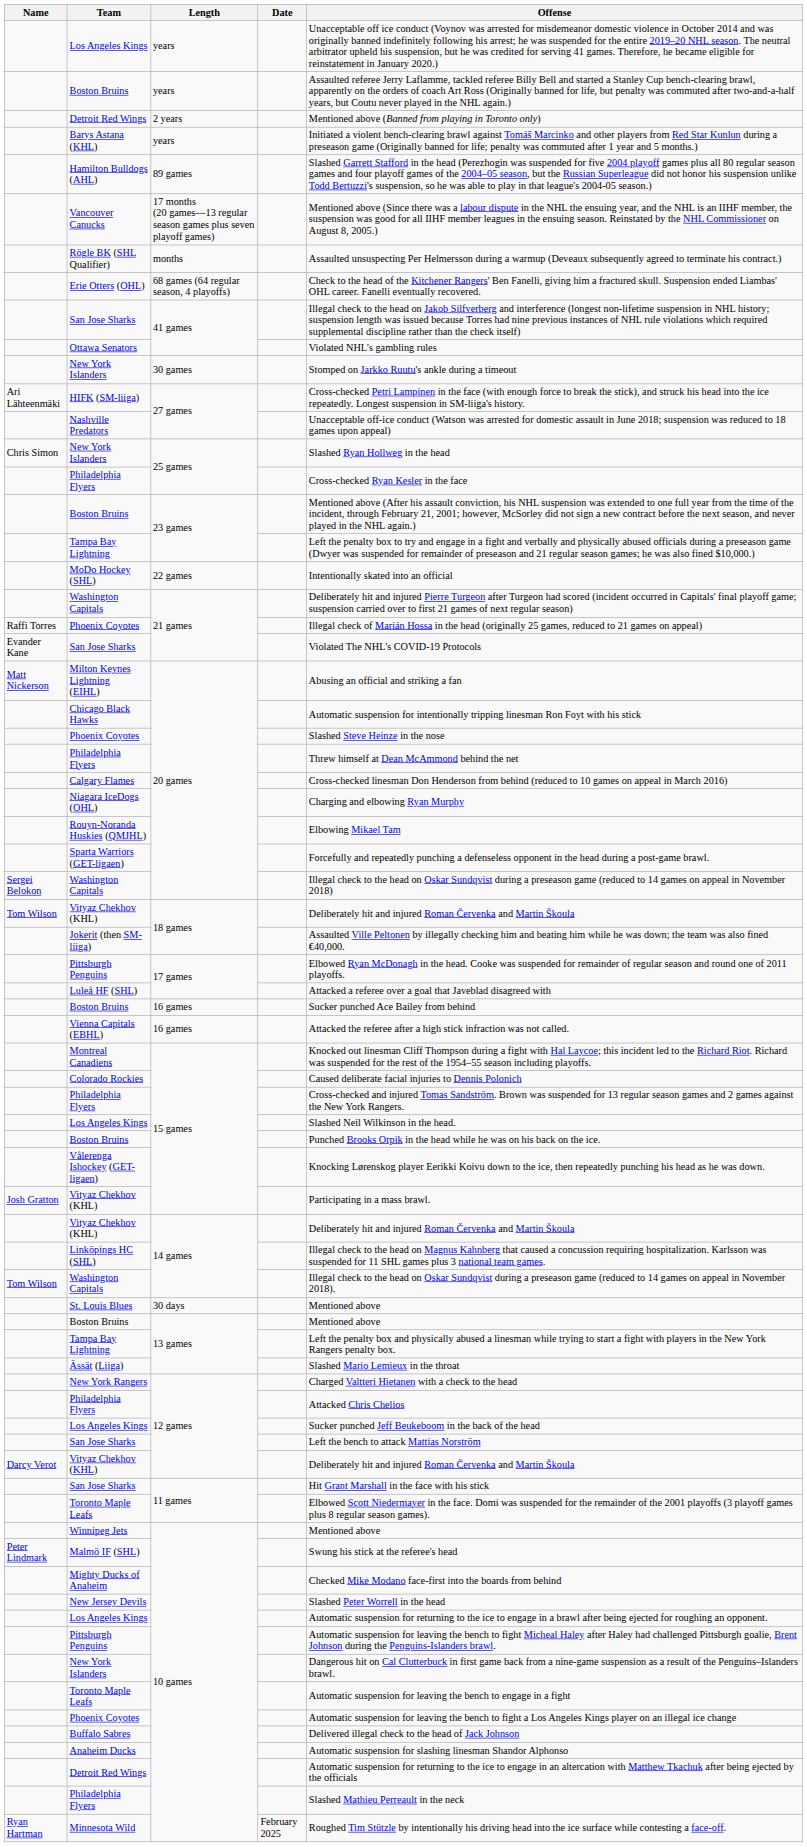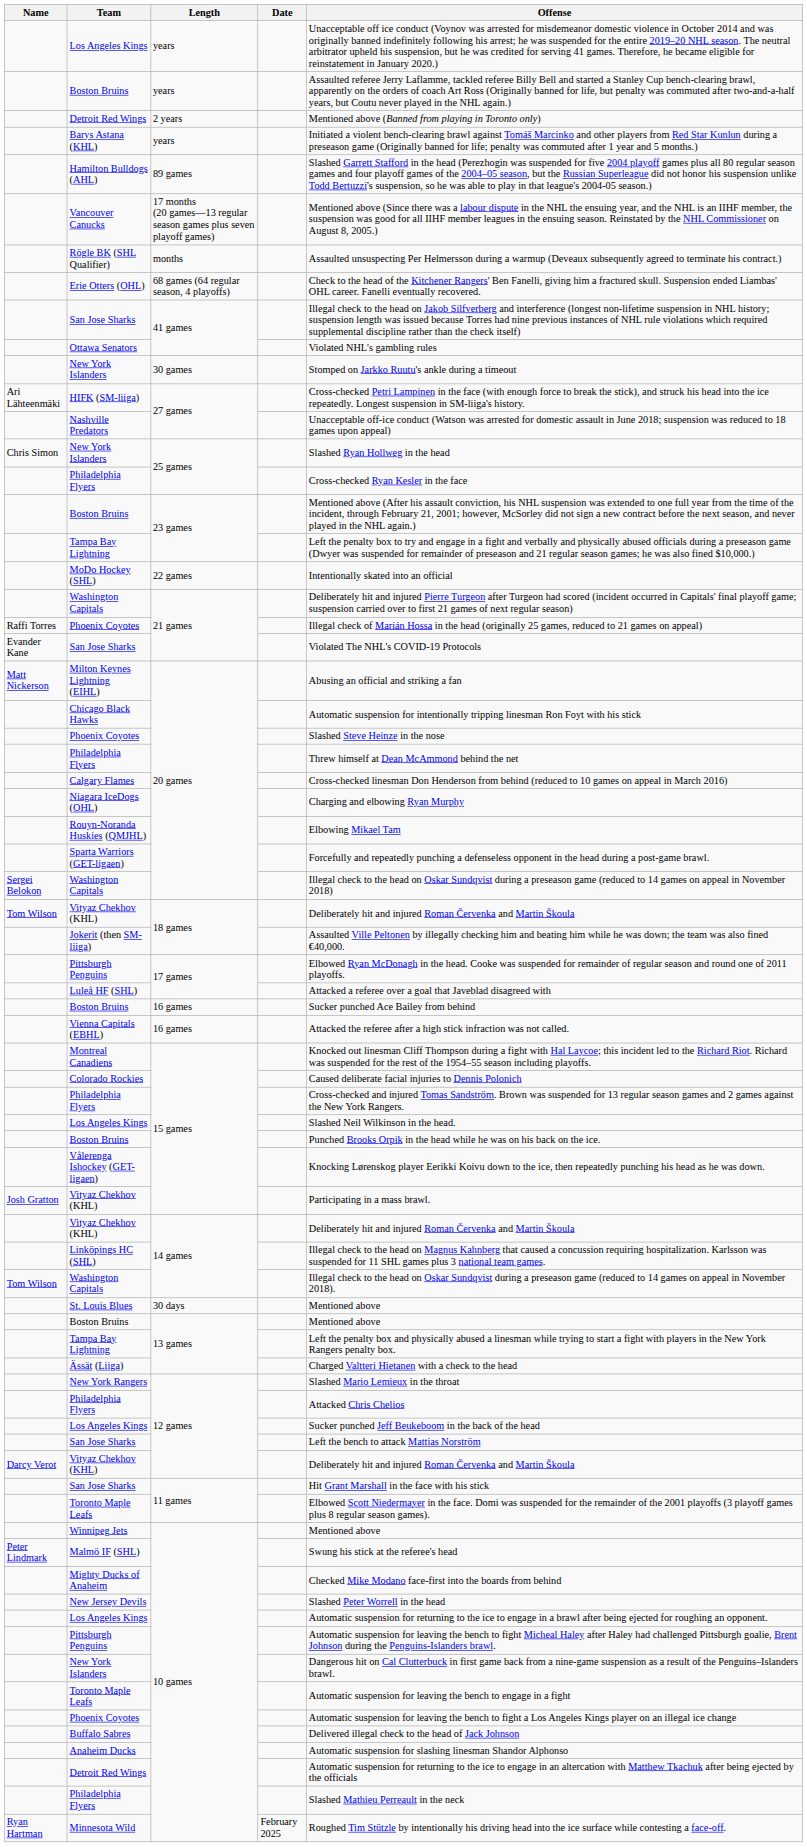 <table class="wikitable sortable" border="1">
 <tr>
 <th>Name</th>
 <th>Team</th>
 <th>Length</th>
 <th>Date</th>
 <th>Offense</th>
 </tr>
 <tr>
 <td></td>
 <td><a href='#'>Los Angeles Kings</a></td>
 <td> years</td>
 <td></td>
 <td>Unacceptable off ice conduct (Voynov was arrested for misdemeanor domestic violence in October 2014 and was originally banned indefinitely following his arrest; he was suspended for the entire <a href='#'>2019–20 NHL season</a>. The neutral arbitrator upheld his suspension, but he was credited for serving 41 games. Therefore, he became eligible for reinstatement in January 2020.)</td>
 </tr>
 <tr>
 <td></td>
 <td><a href='#'>Boston Bruins</a></td>
 <td> years</td>
 <td></td>
 <td>Assaulted referee Jerry Laflamme, tackled referee Billy Bell and started a Stanley Cup bench-clearing brawl, apparently on the orders of coach Art Ross (Originally banned for life, but penalty was commuted after two-and-a-half years, but Coutu never played in the NHL again.)</td>
 </tr>
 <tr>
 <td></td>
 <td><a href='#'>Detroit Red Wings</a></td>
 <td>2 years</td>
 <td></td>
 <td>Mentioned above (<em>Banned from playing in Toronto only</em>)</td>
 </tr>
 <tr>
 <td></td>
 <td><a href='#'>Barys Astana</a> (<a href='#'>KHL</a>)</td>
 <td> years</td>
 <td></td>
 <td>Initiated a violent bench-clearing brawl against <a href='#'>Tomáš Marcinko</a> and other players from <a href='#'>Red Star Kunlun</a> during a preseason game (Originally banned for life; penalty was commuted after 1 year and 5 months.)</td>
 </tr>
 <tr>
 <td></td>
 <td><a href='#'>Hamilton Bulldogs</a> (<a href='#'>AHL</a>)</td>
 <td>89 games</td>
 <td></td>
 <td>Slashed <a href='#'>Garrett Stafford</a> in the head (Perezhogin was suspended for five <a href='#'>2004 playoff</a> games plus all 80 regular season games and four playoff games of the <a href='#'>2004–05 season</a>, but the <a href='#'>Russian Superleague</a> did not honor his suspension unlike <a href='#'>Todd Bertuzzi</a>'s suspension, so he was able to play in that league's 2004-05 season.)</td>
 </tr>
 <tr>
 <td></td>
 <td><a href='#'>Vancouver Canucks</a></td>
 <td>17 months <br>(20 games—13 regular season games plus seven playoff games)</td>
 <td></td>
 <td>Mentioned above (Since there was a <a href='#'>labour dispute</a> in the NHL the ensuing year, and the NHL is an IIHF member, the suspension was good for all IIHF member leagues in the ensuing season. Reinstated by the <a href='#'>NHL Commissioner</a> on August 8, 2005.)</td>
 </tr>
 <tr>
 <td></td>
 <td><a href='#'>Rögle BK</a> (<a href='#'>SHL</a> Qualifier)</td>
 <td> months</td>
 <td></td>
 <td>Assaulted unsuspecting Per Helmersson during a warmup (Deveaux subsequently agreed to terminate his contract.)</td>
 </tr>
 <tr>
 <td></td>
 <td><a href='#'>Erie Otters</a> (<a href='#'>OHL</a>)</td>
 <td>68 games (64 regular season, 4 playoffs)</td>
 <td></td>
 <td>Check to the head of the <a href='#'>Kitchener Rangers</a>' Ben Fanelli, giving him a fractured skull. Suspension ended Liambas' OHL career. Fanelli eventually recovered.</td>
 </tr>
 <tr>
 <td></td>
 <td><a href='#'>San Jose Sharks</a></td>
 <td rowspan = "2">41 games</td>
 <td></td>
 <td>Illegal check to the head on <a href='#'>Jakob Silfverberg</a> and interference (longest non-lifetime suspension in NHL history; suspension length was issued because Torres had nine previous instances of NHL rule violations which required supplemental discipline rather than the check itself)</td>
 </tr>
 <tr>
 <td></td>
 <td><a href='#'>Ottawa Senators</a></td>
 <td></td>
 <td>Violated NHL's gambling rules</td>
 </tr>
 <tr>
 <td></td>
 <td><a href='#'>New York Islanders</a></td>
 <td>30 games</td>
 <td></td>
 <td>Stomped on <a href='#'>Jarkko Ruutu</a>'s ankle during a timeout</td>
 </tr>
 <tr>
 <td>Ari Lähteenmäki</td>
 <td><a href='#'>HIFK</a> (<a href='#'>SM-liiga</a>)</td>
 <td rowspan="2">27 games</td>
 <td></td>
 <td>Cross-checked <a href='#'>Petri Lampinen</a> in the face (with enough force to break the stick), and struck his head into the ice repeatedly. Longest suspension in SM-liiga's history.</td>
 </tr>
 <tr>
 <td></td>
 <td><a href='#'>Nashville Predators</a></td>
 <td></td>
 <td>Unacceptable off-ice conduct (Watson was arrested for domestic assault in June 2018; suspension was reduced to 18 games upon appeal)</td>
 </tr>
 <tr>
 <td>Chris Simon</td>
 <td><a href='#'>New York Islanders</a></td>
 <td rowspan="2">25 games</td>
 <td></td>
 <td>Slashed <a href='#'>Ryan Hollweg</a> in the head</td>
 </tr>
 <tr>
 <td></td>
 <td><a href='#'>Philadelphia Flyers</a></td>
 <td></td>
 <td>Cross-checked <a href='#'>Ryan Kesler</a> in the face</td>
 </tr>
 <tr>
 <td></td>
 <td><a href='#'>Boston Bruins</a></td>
 <td rowspan="2">23 games</td>
 <td></td>
 <td>Mentioned above (After his assault conviction, his NHL suspension was extended to one full year from the time of the incident, through February 21, 2001; however, McSorley did not sign a new contract before the next season, and never played in the NHL again.)</td>
 </tr>
 <tr>
 <td></td>
 <td><a href='#'>Tampa Bay Lightning</a></td>
 <td></td>
 <td>Left the penalty box to try and engage in a fight and verbally and physically abused officials during a preseason game (Dwyer was suspended for remainder of preseason and 21 regular season games; he was also fined $10,000.)</td>
 </tr>
 <tr>
 <td></td>
 <td><a href='#'>MoDo Hockey</a> (<a href='#'>SHL</a>)</td>
 <td>22 games</td>
 <td></td>
 <td>Intentionally skated into an official</td>
 </tr>
 <tr>
 <td></td>
 <td><a href='#'>Washington Capitals</a></td>
 <td rowspan="3">21 games</td>
 <td></td>
 <td>Deliberately hit and injured <a href='#'>Pierre Turgeon</a> after Turgeon had scored (incident occurred in Capitals' final playoff game; suspension carried over to first 21 games of next regular season)</td>
 </tr>
 <tr>
 <td>Raffi Torres</td>
 <td><a href='#'>Phoenix Coyotes</a></td>
 <td></td>
 <td>Illegal check of <a href='#'>Marián Hossa</a> in the head (originally 25 games, reduced to 21 games on appeal)</td>
 </tr>
 <tr>
 <td>Evander Kane</td>
 <td><a href='#'>San Jose Sharks</a></td>
 <td></td>
 <td>Violated The NHL's COVID-19 Protocols</td>
 </tr>
 <tr>
 <td><a href='#'>Matt Nickerson</a></td>
 <td><a href='#'>Milton Keynes Lightning</a><br>(<a href='#'>EIHL</a>)</td>
 <td rowspan="9">20 games</td>
 <td></td>
 <td>Abusing an official and striking a fan </td>
 </tr>
 <tr>
 <td></td>
 <td><a href='#'>Chicago Black Hawks</a></td>
 <td></td>
 <td>Automatic suspension for intentionally tripping linesman Ron Foyt with his stick</td>
 </tr>
 <tr>
 <td></td>
 <td><a href='#'>Phoenix Coyotes</a></td>
 <td></td>
 <td>Slashed <a href='#'>Steve Heinze</a> in the nose</td>
 </tr>
 <tr>
 <td></td>
 <td><a href='#'>Philadelphia Flyers</a></td>
 <td></td>
 <td>Threw himself at <a href='#'>Dean McAmmond</a> behind the net</td>
 </tr>
 <tr>
 <td></td>
 <td><a href='#'>Calgary Flames</a></td>
 <td></td>
 <td>Cross-checked linesman Don Henderson from behind (reduced to 10 games on appeal in March 2016)</td>
 </tr>
 <tr>
 <td></td>
 <td><a href='#'>Niagara IceDogs</a> (<a href='#'>OHL</a>)</td>
 <td></td>
 <td>Charging and elbowing <a href='#'>Ryan Murphy</a></td>
 </tr>
 <tr>
 <td></td>
 <td><a href='#'>Rouyn-Noranda Huskies</a> (<a href='#'>QMJHL</a>)</td>
 <td></td>
 <td>Elbowing <a href='#'>Mikael Tam</a></td>
 </tr>
 <tr>
 <td></td>
 <td><a href='#'>Sparta Warriors</a> (<a href='#'>GET-ligaen</a>)</td>
 <td></td>
 <td>Forcefully and repeatedly punching a defenseless opponent in the head during a post-game brawl.</td>
 </tr>
 <tr>
 <td><a href='#'>Sergei Belokon</a></td>
 <td><a href='#'>Washington Capitals</a></td>
 <td></td>
 <td>Illegal check to the head on <a href='#'>Oskar Sundqvist</a> during a preseason game (reduced to 14 games on appeal in November 2018)</td>
 </tr>
 <tr>
 <td><a href='#'>Tom Wilson</a></td>
 <td><a href='#'>Vityaz Chekhov</a> (KHL)</td>
 <td rowspan="2">18 games</td>
 <td></td>
 <td>Deliberately hit and injured <a href='#'>Roman Červenka</a> and <a href='#'>Martin Škoula</a></td>
 </tr>
 <tr>
 <td></td>
 <td><a href='#'>Jokerit</a> (then <a href='#'>SM-liiga</a>)</td>
 <td></td>
 <td>Assaulted <a href='#'>Ville Peltonen</a> by illegally checking him and beating him while he was down; the team was also fined €40,000.</td>
 </tr>
 <tr>
 <td></td>
 <td><a href='#'>Pittsburgh Penguins</a></td>
 <td rowspan="2">17 games</td>
 <td></td>
 <td>Elbowed <a href='#'>Ryan McDonagh</a> in the head. Cooke was suspended for remainder of regular season and round one of 2011 playoffs.</td>
 </tr>
 <tr>
 <td></td>
 <td><a href='#'>Luleå HF</a> (<a href='#'>SHL</a>)</td>
 <td></td>
 <td>Attacked a referee over a goal that Javeblad disagreed with</td>
 </tr>
 <tr>
 <td></td>
 <td><a href='#'>Boston Bruins</a></td>
 <td>16 games</td>
 <td></td>
 <td>Sucker punched Ace Bailey from behind</td>
 </tr>
 <tr>
 <td></td>
 <td><a href='#'>Vienna Capitals</a> (<a href='#'>EBHL</a>)</td>
 <td>16 games</td>
 <td></td>
 <td>Attacked the referee after a high stick infraction was not called.</td>
 </tr>
 <tr>
 <td></td>
 <td><a href='#'>Montreal Canadiens</a></td>
 <td rowspan="7">15 games</td>
 <td></td>
 <td>Knocked out linesman Cliff Thompson during a fight with <a href='#'>Hal Laycoe</a>; this incident led to the <a href='#'>Richard Riot</a>. Richard was suspended for the rest of the 1954–55 season including playoffs.</td>
 </tr>
 <tr>
 <td></td>
 <td><a href='#'>Colorado Rockies</a></td>
 <td></td>
 <td>Caused deliberate facial injuries to <a href='#'>Dennis Polonich</a></td>
 </tr>
 <tr>
 <td></td>
 <td><a href='#'>Philadelphia Flyers</a></td>
 <td></td>
 <td>Cross-checked and injured <a href='#'>Tomas Sandström</a>. Brown was suspended for 13 regular season games and 2 games against the New York Rangers.</td>
 </tr>
 <tr>
 <td></td>
 <td><a href='#'>Los Angeles Kings</a></td>
 <td></td>
 <td>Slashed Neil Wilkinson in the head.</td>
 </tr>
 <tr>
 <td></td>
 <td><a href='#'>Boston Bruins</a></td>
 <td></td>
 <td>Punched <a href='#'>Brooks Orpik</a> in the head while he was on his back on the ice.</td>
 </tr>
 <tr>
 <td></td>
 <td><a href='#'>Vålerenga Ishockey</a> (<a href='#'>GET-ligaen</a>)</td>
 <td></td>
 <td>Knocking Lørenskog player Eerikki Koivu down to the ice, then repeatedly punching his head as he was down.</td>
 </tr>
 <tr>
 <td><a href='#'>Josh Gratton</a></td>
 <td><a href='#'>Vityaz Chekhov</a> (KHL)</td>
 <td></td>
 <td>Participating in a mass brawl.</td>
 </tr>
 <tr>
 <td></td>
 <td><a href='#'>Vityaz Chekhov</a> (KHL)</td>
 <td rowspan="3">14 games</td>
 <td></td>
 <td>Deliberately hit and injured <a href='#'>Roman Červenka</a> and <a href='#'>Martin Škoula</a></td>
 </tr>
 <tr>
 <td></td>
 <td><a href='#'>Linköpings HC</a> (<a href='#'>SHL</a>)</td>
 <td></td>
 <td>Illegal check to the head on <a href='#'>Magnus Kahnberg</a> that caused a concussion requiring hospitalization. Karlsson was suspended for 11 SHL games plus 3 <a href='#'>national team games</a>.</td>
 </tr>
 <tr>
 <td><a href='#'>Tom Wilson</a></td>
 <td><a href='#'>Washington Capitals</a></td>
 <td></td>
 <td>Illegal check to the head on <a href='#'>Oskar Sundqvist</a> during a preseason game (reduced to 14 games on appeal in November 2018).</td>
 </tr>
 <tr>
 <td></td>
 <td><a href='#'>St. Louis Blues</a></td>
 <td>30 days</td>
 <td></td>
 <td>Mentioned above</td>
 </tr>
 <tr>
 <td></td>
 <td>Boston Bruins</td>
 <td rowspan="3">13 games</td>
 <td></td>
 <td>Mentioned above</td>
 </tr>
 <tr>
 <td></td>
 <td><a href='#'>Tampa Bay Lightning</a></td>
 <td></td>
 <td>Left the penalty box and physically abused a linesman while trying to start a fight with players in the New York Rangers penalty box.</td>
 </tr>
 <tr>
 <td></td>
 <td><a href='#'>Ässät</a> (<a href='#'>Liiga</a>)</td>
 <td></td>
-<td>Slashed <a href='#'>Mario Lemieux</a> in the throat</td>
+<td>Charged <a href='#'>Valtteri Hietanen</a> with a check to the head</td>
 </tr>
 <tr>
 <td></td>
 <td><a href='#'>New York Rangers</a></td>
 <td rowspan="5">12 games</td>
 <td></td>
-<td>Charged <a href='#'>Valtteri Hietanen</a> with a check to the head</td>
+<td>Slashed <a href='#'>Mario Lemieux</a> in the throat</td>
 </tr>
 <tr>
 <td></td>
 <td><a href='#'>Philadelphia Flyers</a></td>
 <td></td>
 <td>Attacked <a href='#'>Chris Chelios</a></td>
 </tr>
 <tr>
 <td></td>
 <td><a href='#'>Los Angeles Kings</a></td>
 <td></td>
 <td>Sucker punched <a href='#'>Jeff Beukeboom</a> in the back of the head</td>
 </tr>
 <tr>
 <td></td>
 <td><a href='#'>San Jose Sharks</a></td>
 <td></td>
 <td>Left the bench to attack <a href='#'>Mattias Norström</a></td>
 </tr>
 <tr>
 <td><a href='#'>Darcy Verot</a></td>
 <td><a href='#'>Vityaz Chekhov</a> (<a href='#'>KHL</a>)</td>
 <td></td>
 <td>Deliberately hit and injured <a href='#'>Roman Červenka</a> and <a href='#'>Martin Škoula</a></td>
 </tr>
 <tr>
 <td></td>
 <td><a href='#'>San Jose Sharks</a></td>
 <td rowspan="2">11 games</td>
 <td></td>
 <td>Hit <a href='#'>Grant Marshall</a> in the face with his stick</td>
 </tr>
 <tr>
 <td></td>
 <td><a href='#'>Toronto Maple Leafs</a></td>
 <td></td>
 <td>Elbowed <a href='#'>Scott Niedermayer</a> in the face. Domi was suspended for the remainder of the 2001 playoffs (3 playoff games plus 8 regular season games).</td>
 </tr>
 <tr>
 <td></td>
 <td><a href='#'>Winnipeg Jets</a></td>
 <td rowspan="14">10 games</td>
 <td></td>
 <td>Mentioned above</td>
 </tr>
 <tr>
 <td><a href='#'>Peter Lindmark</a></td>
 <td><a href='#'>Malmö IF</a> (<a href='#'>SHL</a>)</td>
 <td></td>
 <td>Swung his stick at the referee's head</td>
 </tr>
 <tr>
 <td></td>
 <td><a href='#'>Mighty Ducks of Anaheim</a></td>
 <td></td>
 <td>Checked <a href='#'>Mike Modano</a> face-first into the boards from behind</td>
 </tr>
 <tr>
 <td></td>
 <td><a href='#'>New Jersey Devils</a></td>
 <td></td>
 <td>Slashed <a href='#'>Peter Worrell</a> in the head</td>
 </tr>
 <tr>
 <td></td>
 <td><a href='#'>Los Angeles Kings</a></td>
 <td></td>
 <td>Automatic suspension for returning to the ice to engage in a brawl after being ejected for roughing an opponent.</td>
 </tr>
 <tr>
 <td></td>
 <td><a href='#'>Pittsburgh Penguins</a></td>
 <td></td>
 <td>Automatic suspension for leaving the bench to fight <a href='#'>Micheal Haley</a> after Haley had challenged Pittsburgh goalie, <a href='#'>Brent Johnson</a> during the <a href='#'>Penguins-Islanders brawl</a>.</td>
 </tr>
 <tr>
 <td></td>
 <td><a href='#'>New York Islanders</a></td>
 <td></td>
 <td>Dangerous hit on <a href='#'>Cal Clutterbuck</a> in first game back from a nine-game suspension as a result of the Penguins–Islanders brawl.</td>
 </tr>
 <tr>
 <td></td>
 <td><a href='#'>Toronto Maple Leafs</a></td>
 <td></td>
 <td>Automatic suspension for leaving the bench to engage in a fight</td>
 </tr>
 <tr>
 <td></td>
 <td><a href='#'>Phoenix Coyotes</a></td>
 <td></td>
 <td>Automatic suspension for leaving the bench to fight a Los Angeles Kings player on an illegal ice change</td>
 </tr>
 <tr>
 <td></td>
 <td><a href='#'>Buffalo Sabres</a></td>
 <td></td>
 <td>Delivered illegal check to the head of <a href='#'>Jack Johnson</a></td>
 </tr>
 <tr>
 <td></td>
 <td><a href='#'>Anaheim Ducks</a></td>
 <td></td>
 <td>Automatic suspension for slashing linesman Shandor Alphonso</td>
 </tr>
 <tr>
 <td></td>
 <td><a href='#'>Detroit Red Wings</a></td>
 <td></td>
 <td>Automatic suspension for returning to the ice to engage in an altercation with <a href='#'>Matthew Tkachuk</a> after being ejected by the officials</td>
 </tr>
 <tr>
 <td></td>
 <td><a href='#'>Philadelphia Flyers</a></td>
 <td></td>
 <td>Slashed <a href='#'>Mathieu Perreault</a> in the neck</td>
 </tr>
 <tr>
 <td><a href='#'>Ryan Hartman</a></td>
 <td><a href='#'>Minnesota Wild</a></td>
 <td>February 2025</td>
 <td>Roughed <a href='#'>Tim Stützle</a> by intentionally his driving head into the ice surface while contesting a <a href='#'>face-off</a>.</td>
 </tr>
 </table>
